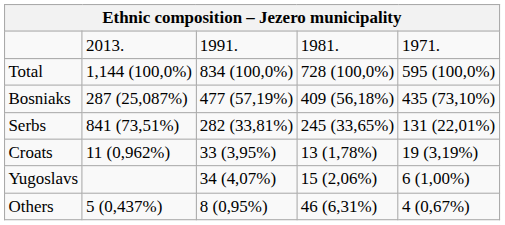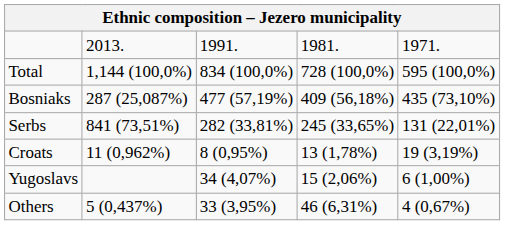 <table class="wikitable">
 <tr>
 <th colspan="11">Ethnic composition – Jezero municipality</th>
 </tr>
 <tr>
 <td></td>
 <td>2013.</td>
 <td>1991.</td>
 <td>1981.</td>
 <td>1971.</td>
 </tr>
 <tr>
 <td>Total</td>
 <td>1,144 (100,0%)</td>
 <td>834 (100,0%)</td>
 <td>728 (100,0%)</td>
 <td>595 (100,0%)</td>
 </tr>
 <tr>
 <td>Bosniaks</td>
 <td>287 (25,087%)</td>
 <td>477 (57,19%)</td>
 <td>409 (56,18%)</td>
 <td>435 (73,10%)</td>
 </tr>
 <tr>
 <td>Serbs</td>
 <td>841 (73,51%)</td>
 <td>282 (33,81%)</td>
 <td>245 (33,65%)</td>
 <td>131 (22,01%)</td>
 </tr>
 <tr>
 <td>Croats</td>
 <td>11 (0,962%)</td>
-<td>33 (3,95%)</td>
+<td>8 (0,95%)</td>
 <td>13 (1,78%)</td>
 <td>19 (3,19%)</td>
 </tr>
 <tr>
 <td>Yugoslavs</td>
 <td></td>
 <td>34 (4,07%)</td>
 <td>15 (2,06%)</td>
 <td>6 (1,00%)</td>
 </tr>
 <tr>
 <td>Others</td>
 <td>5 (0,437%)</td>
-<td>8 (0,95%)</td>
+<td>33 (3,95%)</td>
 <td>46 (6,31%)</td>
 <td>4 (0,67%)</td>
 </tr>
 </table>
